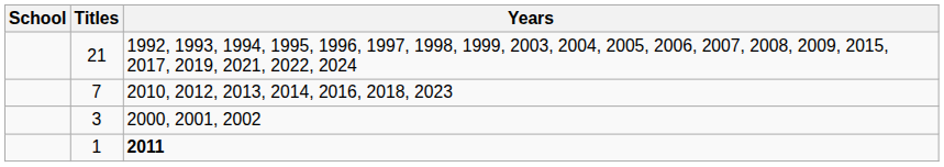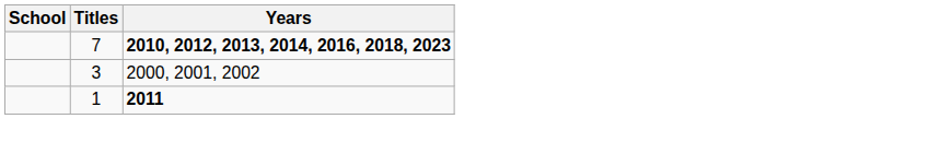 <table class="wikitable sortable" style=text-align:center>
 <tr>
 <th>School</th>
 <th>Titles</th>
 <th>Years</th>
 </tr>
 <tr>
 <td style=><strong></strong></td>
-<td>21</td>
-<td align=left>1992, 1993, 1994, 1995, 1996, 1997, 1998, 1999, 2003, 2004, 2005, 2006, 2007, 2008, 2009, 2015, 2017, 2019, 2021, 2022, 2024</td>
-</tr>
-<tr>
-<td style=><strong></strong></td>
 <td>7</td>
-<td align=left>2010, 2012, 2013, 2014, 2016, 2018, 2023</td>
+<td align=left><strong>2010, 2012, 2013, 2014, 2016, 2018, 2023</strong></td>
 </tr>
 <tr>
 <td style=><strong></strong></td>
 <td>3</td>
 <td align=left>2000, 2001, 2002</td>
 </tr>
 <tr>
 <td style=><strong></strong></td>
 <td>1</td>
 <td align=left><strong>2011</strong></td>
 </tr>
 </table>
